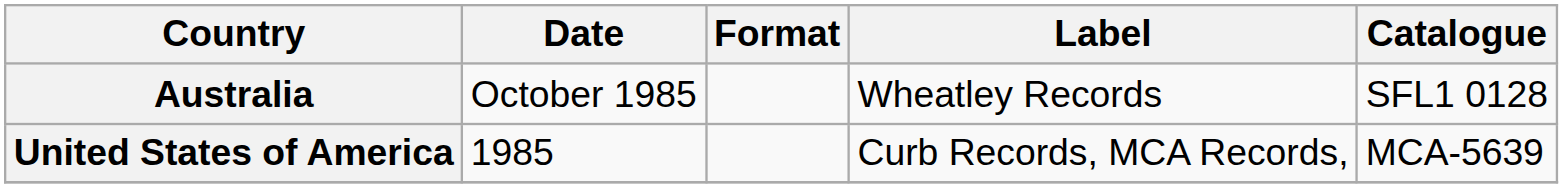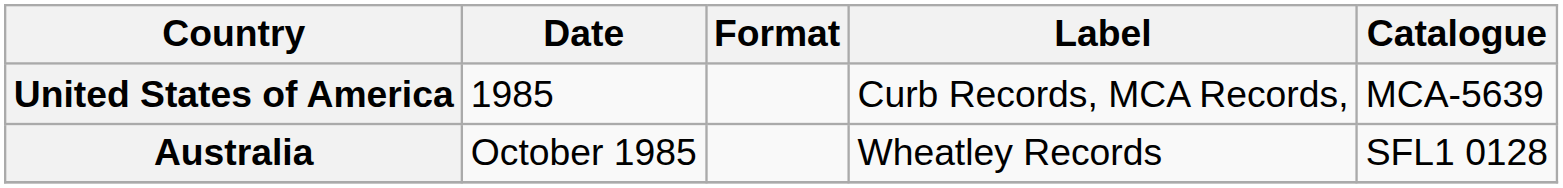 <table class="wikitable plainrowheaders">
 <tr>
 <th scope="col">Country</th>
 <th scope="col">Date</th>
 <th scope="col">Format</th>
 <th scope="col">Label</th>
 <th scope="col">Catalogue</th>
 </tr>
 <tr>
+<th scope="row">United States of America</th>
+<td>1985</td>
+<td></td>
+<td>Curb Records, MCA Records,</td>
+<td>MCA-5639</td>
+</tr>
+<tr>
 <th scope="row">Australia</th>
 <td>October 1985</td>
 <td></td>
 <td>Wheatley Records</td>
 <td>SFL1 0128</td>
 </tr>
 <tr>
-<th scope="row">United States of America</th>
-<td>1985</td>
-<td></td>
-<td>Curb Records, MCA Records,</td>
-<td>MCA-5639</td>
-</tr>
-<tr>
 </tr>
 </table>
